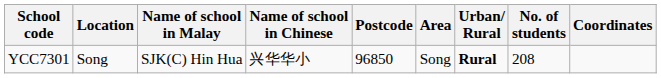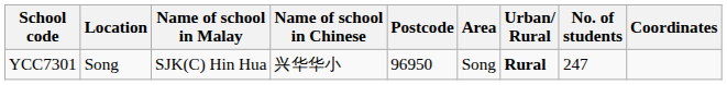 <table class="wikitable sortable">
 <tr>
 <th>School<br>code</th>
 <th>Location</th>
 <th>Name of school<br>in Malay</th>
 <th>Name of school<br>in Chinese</th>
 <th>Postcode</th>
 <th>Area</th>
 <th>Urban/<br>Rural</th>
 <th>No. of<br>students</th>
 <th>Coordinates</th>
 </tr>
 <tr>
 <td>YCC7301</td>
 <td>Song</td>
 <td>SJK(C) Hin Hua</td>
 <td>兴华华小</td>
-<td>96850</td>
+<td>96950</td>
 <td>Song</td>
 <td><strong>Rural</strong></td>
-<td>208</td>
+<td>247</td>
 <td></td>
 </tr>
 </table>
